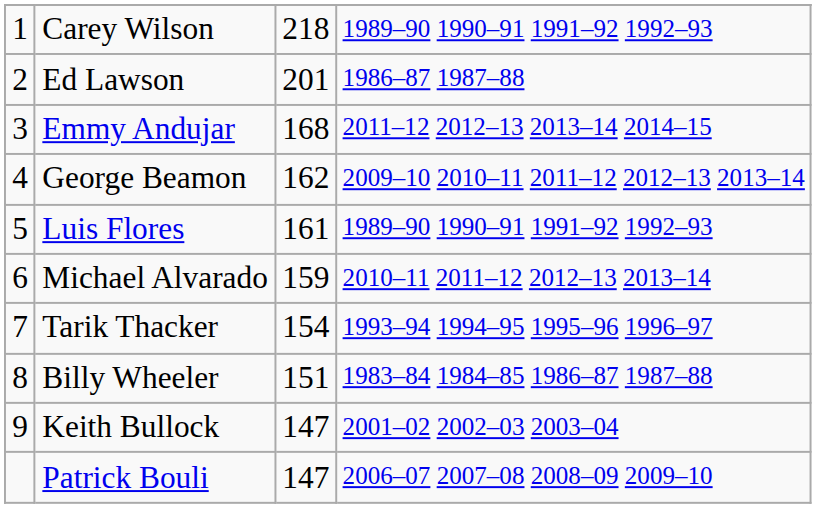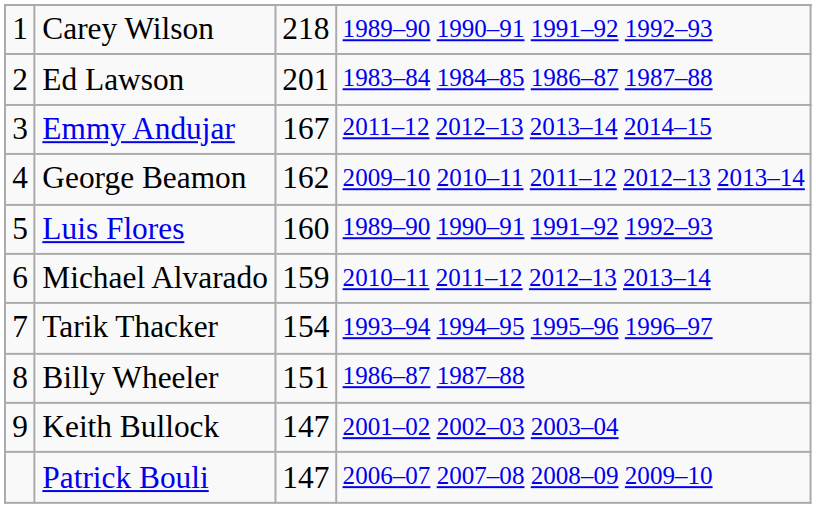 <table class="wikitable">
 <tr>
 </tr>
 <tr>
 <td>1</td>
 <td>Carey Wilson</td>
 <td>218</td>
 <td style="font-size:80%;"><a href='#'>1989–90</a> <a href='#'>1990–91</a> <a href='#'>1991–92</a> <a href='#'>1992–93</a></td>
 </tr>
 <tr>
 <td>2</td>
 <td>Ed Lawson</td>
 <td>201</td>
-<td style="font-size:80%;"><a href='#'>1986–87</a> <a href='#'>1987–88</a></td>
+<td style="font-size:80%;"><a href='#'>1983–84</a> <a href='#'>1984–85</a> <a href='#'>1986–87</a> <a href='#'>1987–88</a></td>
 </tr>
 <tr>
 <td>3</td>
 <td><a href='#'>Emmy Andujar</a></td>
-<td>168</td>
+<td>167</td>
 <td style="font-size:80%;"><a href='#'>2011–12</a> <a href='#'>2012–13</a> <a href='#'>2013–14</a> <a href='#'>2014–15</a></td>
 </tr>
 <tr>
 <td>4</td>
 <td>George Beamon</td>
 <td>162</td>
 <td style="font-size:80%;"><a href='#'>2009–10</a> <a href='#'>2010–11</a> <a href='#'>2011–12</a> <a href='#'>2012–13</a> <a href='#'>2013–14</a></td>
 </tr>
 <tr>
 <td>5</td>
 <td><a href='#'>Luis Flores</a></td>
-<td>161</td>
+<td>160</td>
 <td style="font-size:80%;"><a href='#'>1989–90</a> <a href='#'>1990–91</a> <a href='#'>1991–92</a> <a href='#'>1992–93</a></td>
 </tr>
 <tr>
 <td>6</td>
 <td>Michael Alvarado</td>
 <td>159</td>
 <td style="font-size:80%;"><a href='#'>2010–11</a> <a href='#'>2011–12</a> <a href='#'>2012–13</a> <a href='#'>2013–14</a></td>
 </tr>
 <tr>
 <td>7</td>
 <td>Tarik Thacker</td>
 <td>154</td>
 <td style="font-size:80%;"><a href='#'>1993–94</a> <a href='#'>1994–95</a> <a href='#'>1995–96</a> <a href='#'>1996–97</a></td>
 </tr>
 <tr>
 <td>8</td>
 <td>Billy Wheeler</td>
 <td>151</td>
-<td style="font-size:80%;"><a href='#'>1983–84</a> <a href='#'>1984–85</a> <a href='#'>1986–87</a> <a href='#'>1987–88</a></td>
+<td style="font-size:80%;"><a href='#'>1986–87</a> <a href='#'>1987–88</a></td>
 </tr>
 <tr>
 <td>9</td>
 <td>Keith Bullock</td>
 <td>147</td>
 <td style="font-size:80%;"><a href='#'>2001–02</a> <a href='#'>2002–03</a> <a href='#'>2003–04</a></td>
 </tr>
 <tr>
 <td></td>
 <td><a href='#'>Patrick Bouli</a></td>
 <td>147</td>
 <td style="font-size:80%;"><a href='#'>2006–07</a> <a href='#'>2007–08</a> <a href='#'>2008–09</a> <a href='#'>2009–10</a></td>
 </tr>
 </table>
